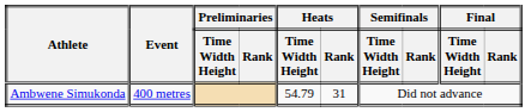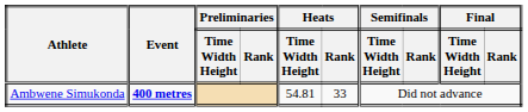 <table class=wikitable style="font-size:90%; border: double;">
 <tr>
 <th rowspan="2" style="border-right:double">Athlete</th>
 <th rowspan="2" style="border-right:double">Event</th>
 <th colspan="2" style="border-right:double; border-bottom:double;">Preliminaries</th>
 <th colspan="2" style="border-right:double; border-bottom:double;">Heats</th>
 <th colspan="2" style="border-right:double; border-bottom:double;">Semifinals</th>
 <th colspan="2" style="border-right:double; border-bottom:double;">Final</th>
 </tr>
 <tr>
 <th>Time<br>Width<br>Height</th>
 <th style="border-right:double">Rank</th>
 <th>Time<br>Width<br>Height</th>
 <th style="border-right:double">Rank</th>
 <th>Time<br>Width<br>Height</th>
 <th style="border-right:double">Rank</th>
 <th>Time<br>Width<br>Height</th>
 <th style="border-right:double">Rank</th>
 </tr>
 <tr style="border-top: double;">
 <td style="border-right:double"><a href='#'>Ambwene Simukonda</a></td>
-<td style="border-right:double"><a href='#'>400 metres</a></td>
+<td style="border-right:double"><strong><a href='#'>400 metres</a></strong></td>
 <td style="border-right:double" colspan= 2 bgcolor="wheat"></td>
-<td align=center>54.79</td>
-<td align=center style="border-right:double">31</td>
+<td align=center>54.81</td>
+<td align=center style="border-right:double">33</td>
 <td colspan="4" align=center>Did not advance</td>
 </tr>
 </table>
